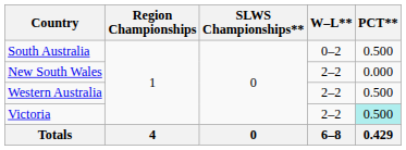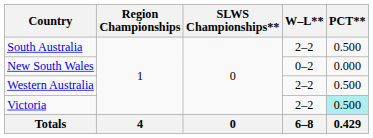 <table class="wikitable">
 <tr>
 <th>Country</th>
 <th>Region<br>Championships</th>
 <th>SLWS<br>Championships**</th>
 <th>W–L**</th>
 <th>PCT**</th>
 </tr>
 <tr>
 <td> <a href='#'>South Australia</a></td>
 <td align="center" rowspan="4">1</td>
 <td rowspan="4" align="center">0</td>
-<td align="center">0–2</td>
+<td align="center">2–2</td>
 <td align="center">0.500</td>
 </tr>
 <tr>
 <td> <a href='#'>New South Wales</a></td>
-<td align="center">2–2</td>
+<td align="center">0–2</td>
 <td align="center">0.000</td>
 </tr>
 <tr>
 <td> <a href='#'>Western Australia</a></td>
 <td align="center">2–2</td>
 <td align="center">0.500</td>
 </tr>
 <tr>
 <td> <a href='#'>Victoria</a></td>
 <td align="center">2–2</td>
 <td align="center" style="background: paleturquoise;">0.500</td>
 </tr>
 <tr>
 <th>Totals</th>
 <th>4</th>
 <th>0</th>
 <th>6–8</th>
 <th>0.429</th>
 </tr>
 </table>
